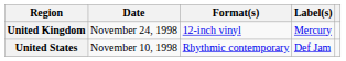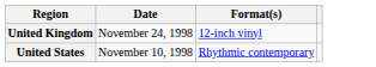 <table class="wikitable sortable plainrowheaders">
 <tr>
 <th scope="col">Region</th>
 <th scope="col">Date</th>
 <th scope="col">Format(s)</th>
-<th scope="col">Label(s)</th>
 <th scope="col"></th>
 </tr>
 <tr>
 <th scope="row">United Kingdom</th>
 <td>November 24, 1998</td>
 <td><a href='#'>12-inch vinyl</a></td>
-<td><a href='#'>Mercury</a></td>
 <td align="center"></td>
 </tr>
 <tr>
 <th scope="row">United States</th>
 <td>November 10, 1998</td>
 <td><a href='#'>Rhythmic contemporary</a></td>
-<td><a href='#'>Def Jam</a></td>
 <td align="center"></td>
 </tr>
 </table>
